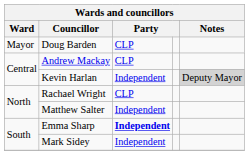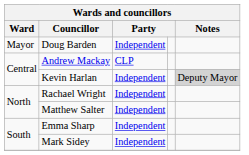 <table class=wikitable sortable>
 <tr>
 <th colspan="5">Wards and councillors</th>
 </tr>
 <tr>
 <th>Ward</th>
 <th>Councillor</th>
 <th colspan = "2">Party</th>
 <th>Notes</th>
 </tr>
 <tr>
 <td rowspan= "1">Mayor</td>
 <td>Doug Barden</td>
-<td><a href='#'>CLP</a></td>
+<td><a href='#'>Independent</a></td>
 <td> </td>
 </tr>
 <tr>
 <td rowspan= "2">Central</td>
 <td><a href='#'>Andrew Mackay</a></td>
 <td><a href='#'>CLP</a></td>
 <td> </td>
 <td></td>
 </tr>
 <tr>
 <td>Kevin Harlan</td>
 <td><a href='#'>Independent</a></td>
 <td> </td>
 <td style="background: lightgrey;">Deputy Mayor</td>
 </tr>
 <tr>
 <td rowspan= "2">North</td>
 <td>Rachael Wright</td>
-<td><a href='#'>CLP</a></td>
+<td><a href='#'>Independent</a></td>
 <td> </td>
 <td></td>
 </tr>
 <tr>
 <td>Matthew Salter</td>
 <td><a href='#'>Independent</a></td>
 <td> </td>
 <td></td>
 </tr>
 <tr>
 <td rowspan= "2">South</td>
 <td>Emma Sharp</td>
-<td><strong><a href='#'>Independent</a></strong></td>
+<td><a href='#'>Independent</a></td>
 <td> </td>
 <td></td>
 </tr>
 <tr>
 <td>Mark Sidey</td>
 <td><a href='#'>Independent</a></td>
 <td> </td>
 <td></td>
 </tr>
 <tr>
 </tr>
 </table>
